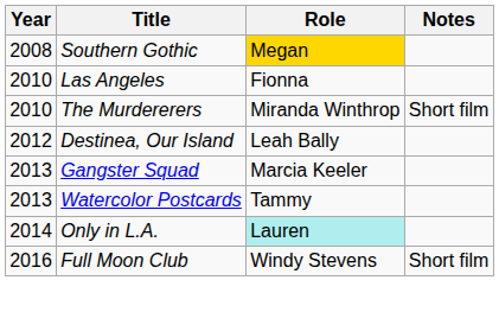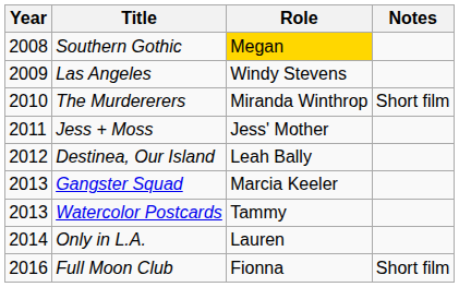 <table class="wikitable sortable">
 <tr>
 <th>Year</th>
 <th>Title</th>
 <th>Role</th>
 <th class="unsortable">Notes</th>
 </tr>
 <tr>
 <td>2008</td>
 <td><em>Southern Gothic</em></td>
 <td style="background: gold;">Megan</td>
 <td></td>
 </tr>
 <tr>
-<td>2010</td>
+<td>2009</td>
 <td><em>Las Angeles</em></td>
-<td>Fionna</td>
+<td>Windy Stevens</td>
 <td></td>
 </tr>
 <tr>
 <td>2010</td>
 <td><em>The Murdererers</em></td>
 <td>Miranda Winthrop</td>
 <td>Short film</td>
+</tr>
+<tr>
+<td>2011</td>
+<td><em>Jess + Moss</em></td>
+<td>Jess' Mother</td>
+<td></td>
 </tr>
 <tr>
 <td>2012</td>
 <td><em>Destinea, Our Island</em></td>
 <td>Leah Bally</td>
 <td></td>
 </tr>
 <tr>
 <td>2013</td>
 <td><em><a href='#'>Gangster Squad</a></em></td>
 <td>Marcia Keeler</td>
 <td></td>
 </tr>
 <tr>
 <td>2013</td>
 <td><em><a href='#'>Watercolor Postcards</a></em></td>
 <td>Tammy</td>
 <td></td>
 </tr>
 <tr>
 <td>2014</td>
 <td><em>Only in L.A.</em></td>
-<td style="background: paleturquoise;">Lauren</td>
+<td>Lauren</td>
 <td></td>
 </tr>
 <tr>
 <td>2016</td>
 <td><em>Full Moon Club</em></td>
-<td>Windy Stevens</td>
+<td>Fionna</td>
 <td>Short film</td>
 </tr>
 </table>
